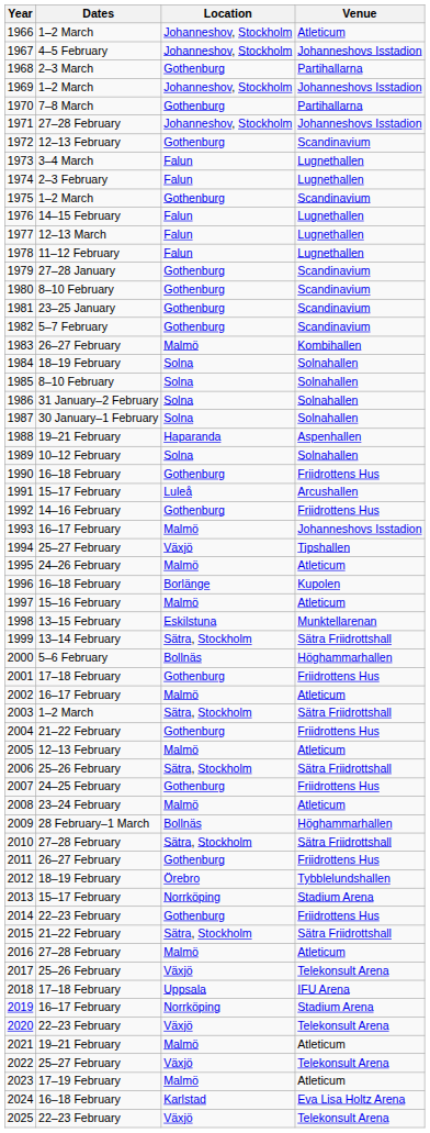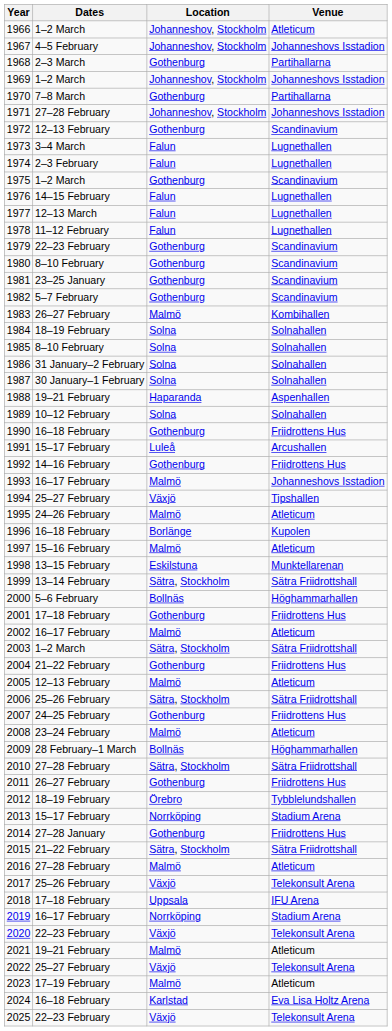 <table class = "wikitable sortable">
 <tr>
 <th>Year</th>
 <th>Dates</th>
 <th>Location</th>
 <th>Venue</th>
 </tr>
 <tr>
 <td>1966</td>
 <td>1–2 March</td>
 <td><a href='#'>Johanneshov</a>, <a href='#'>Stockholm</a></td>
 <td><a href='#'>Atleticum</a></td>
 </tr>
 <tr>
 <td>1967</td>
 <td>4–5 February</td>
 <td><a href='#'>Johanneshov</a>, <a href='#'>Stockholm</a></td>
 <td><a href='#'>Johanneshovs Isstadion</a></td>
 </tr>
 <tr>
 <td>1968</td>
 <td>2–3 March</td>
 <td><a href='#'>Gothenburg</a></td>
 <td><a href='#'>Partihallarna</a></td>
 </tr>
 <tr>
 <td>1969</td>
 <td>1–2 March</td>
 <td><a href='#'>Johanneshov</a>, <a href='#'>Stockholm</a></td>
 <td><a href='#'>Johanneshovs Isstadion</a></td>
 </tr>
 <tr>
 <td>1970</td>
 <td>7–8 March</td>
 <td><a href='#'>Gothenburg</a></td>
 <td><a href='#'>Partihallarna</a></td>
 </tr>
 <tr>
 <td>1971</td>
 <td>27–28 February</td>
 <td><a href='#'>Johanneshov</a>, <a href='#'>Stockholm</a></td>
 <td><a href='#'>Johanneshovs Isstadion</a></td>
 </tr>
 <tr>
 <td>1972</td>
 <td>12–13 February</td>
 <td><a href='#'>Gothenburg</a></td>
 <td><a href='#'>Scandinavium</a></td>
 </tr>
 <tr>
 <td>1973</td>
 <td>3–4 March</td>
 <td><a href='#'>Falun</a></td>
 <td><a href='#'>Lugnethallen</a></td>
 </tr>
 <tr>
 <td>1974</td>
 <td>2–3 February</td>
 <td><a href='#'>Falun</a></td>
 <td><a href='#'>Lugnethallen</a></td>
 </tr>
 <tr>
 <td>1975</td>
 <td>1–2 March</td>
 <td><a href='#'>Gothenburg</a></td>
 <td><a href='#'>Scandinavium</a></td>
 </tr>
 <tr>
 <td>1976</td>
 <td>14–15 February</td>
 <td><a href='#'>Falun</a></td>
 <td><a href='#'>Lugnethallen</a></td>
 </tr>
 <tr>
 <td>1977</td>
 <td>12–13 March</td>
 <td><a href='#'>Falun</a></td>
 <td><a href='#'>Lugnethallen</a></td>
 </tr>
 <tr>
 <td>1978</td>
 <td>11–12 February</td>
 <td><a href='#'>Falun</a></td>
 <td><a href='#'>Lugnethallen</a></td>
 </tr>
 <tr>
 <td>1979</td>
-<td>27–28 January</td>
+<td>22–23 February</td>
 <td><a href='#'>Gothenburg</a></td>
 <td><a href='#'>Scandinavium</a></td>
 </tr>
 <tr>
 <td>1980</td>
 <td>8–10 February</td>
 <td><a href='#'>Gothenburg</a></td>
 <td><a href='#'>Scandinavium</a></td>
 </tr>
 <tr>
 <td>1981</td>
 <td>23–25 January</td>
 <td><a href='#'>Gothenburg</a></td>
 <td><a href='#'>Scandinavium</a></td>
 </tr>
 <tr>
 <td>1982</td>
 <td>5–7 February</td>
 <td><a href='#'>Gothenburg</a></td>
 <td><a href='#'>Scandinavium</a></td>
 </tr>
 <tr>
 <td>1983</td>
 <td>26–27 February</td>
 <td><a href='#'>Malmö</a></td>
 <td><a href='#'>Kombihallen</a></td>
 </tr>
 <tr>
 <td>1984</td>
 <td>18–19 February</td>
 <td><a href='#'>Solna</a></td>
 <td><a href='#'>Solnahallen</a></td>
 </tr>
 <tr>
 <td>1985</td>
 <td>8–10 February</td>
 <td><a href='#'>Solna</a></td>
 <td><a href='#'>Solnahallen</a></td>
 </tr>
 <tr>
 <td>1986</td>
 <td>31 January–2 February</td>
 <td><a href='#'>Solna</a></td>
 <td><a href='#'>Solnahallen</a></td>
 </tr>
 <tr>
 <td>1987</td>
 <td>30 January–1 February</td>
 <td><a href='#'>Solna</a></td>
 <td><a href='#'>Solnahallen</a></td>
 </tr>
 <tr>
 <td>1988</td>
 <td>19–21 February</td>
 <td><a href='#'>Haparanda</a></td>
 <td><a href='#'>Aspenhallen</a></td>
 </tr>
 <tr>
 <td>1989</td>
 <td>10–12 February</td>
 <td><a href='#'>Solna</a></td>
 <td><a href='#'>Solnahallen</a></td>
 </tr>
 <tr>
 <td>1990</td>
 <td>16–18 February</td>
 <td><a href='#'>Gothenburg</a></td>
 <td><a href='#'>Friidrottens Hus</a></td>
 </tr>
 <tr>
 <td>1991</td>
 <td>15–17 February</td>
 <td><a href='#'>Luleå</a></td>
 <td><a href='#'>Arcushallen</a></td>
 </tr>
 <tr>
 <td>1992</td>
 <td>14–16 February</td>
 <td><a href='#'>Gothenburg</a></td>
 <td><a href='#'>Friidrottens Hus</a></td>
 </tr>
 <tr>
 <td>1993</td>
 <td>16–17 February</td>
 <td><a href='#'>Malmö</a></td>
 <td><a href='#'>Johanneshovs Isstadion</a></td>
 </tr>
 <tr>
 <td>1994</td>
 <td>25–27 February</td>
 <td><a href='#'>Växjö</a></td>
 <td><a href='#'>Tipshallen</a></td>
 </tr>
 <tr>
 <td>1995</td>
 <td>24–26 February</td>
 <td><a href='#'>Malmö</a></td>
 <td><a href='#'>Atleticum</a></td>
 </tr>
 <tr>
 <td>1996</td>
 <td>16–18 February</td>
 <td><a href='#'>Borlänge</a></td>
 <td><a href='#'>Kupolen</a></td>
 </tr>
 <tr>
 <td>1997</td>
 <td>15–16 February</td>
 <td><a href='#'>Malmö</a></td>
 <td><a href='#'>Atleticum</a></td>
 </tr>
 <tr>
 <td>1998</td>
 <td>13–15 February</td>
 <td><a href='#'>Eskilstuna</a></td>
 <td><a href='#'>Munktellarenan</a></td>
 </tr>
 <tr>
 <td>1999</td>
 <td>13–14 February</td>
 <td><a href='#'>Sätra</a>, <a href='#'>Stockholm</a></td>
 <td><a href='#'>Sätra Friidrottshall</a></td>
 </tr>
 <tr>
 <td>2000</td>
 <td>5–6 February</td>
 <td><a href='#'>Bollnäs</a></td>
 <td><a href='#'>Höghammarhallen</a></td>
 </tr>
 <tr>
 <td>2001</td>
 <td>17–18 February</td>
 <td><a href='#'>Gothenburg</a></td>
 <td><a href='#'>Friidrottens Hus</a></td>
 </tr>
 <tr>
 <td>2002</td>
 <td>16–17 February</td>
 <td><a href='#'>Malmö</a></td>
 <td><a href='#'>Atleticum</a></td>
 </tr>
 <tr>
 <td>2003</td>
 <td>1–2 March</td>
 <td><a href='#'>Sätra</a>, <a href='#'>Stockholm</a></td>
 <td><a href='#'>Sätra Friidrottshall</a></td>
 </tr>
 <tr>
 <td>2004</td>
 <td>21–22 February</td>
 <td><a href='#'>Gothenburg</a></td>
 <td><a href='#'>Friidrottens Hus</a></td>
 </tr>
 <tr>
 <td>2005</td>
 <td>12–13 February</td>
 <td><a href='#'>Malmö</a></td>
 <td><a href='#'>Atleticum</a></td>
 </tr>
 <tr>
 <td>2006</td>
 <td>25–26 February</td>
 <td><a href='#'>Sätra</a>, <a href='#'>Stockholm</a></td>
 <td><a href='#'>Sätra Friidrottshall</a></td>
 </tr>
 <tr>
 <td>2007</td>
 <td>24–25 February</td>
 <td><a href='#'>Gothenburg</a></td>
 <td><a href='#'>Friidrottens Hus</a></td>
 </tr>
 <tr>
 <td>2008</td>
 <td>23–24 February</td>
 <td><a href='#'>Malmö</a></td>
 <td><a href='#'>Atleticum</a></td>
 </tr>
 <tr>
 <td>2009</td>
 <td>28 February–1 March</td>
 <td><a href='#'>Bollnäs</a></td>
 <td><a href='#'>Höghammarhallen</a></td>
 </tr>
 <tr>
 <td>2010</td>
 <td>27–28 February</td>
 <td><a href='#'>Sätra</a>, <a href='#'>Stockholm</a></td>
 <td><a href='#'>Sätra Friidrottshall</a></td>
 </tr>
 <tr>
 <td>2011</td>
 <td>26–27 February</td>
 <td><a href='#'>Gothenburg</a></td>
 <td><a href='#'>Friidrottens Hus</a></td>
 </tr>
 <tr>
 <td>2012</td>
 <td>18–19 February</td>
 <td><a href='#'>Örebro</a></td>
 <td><a href='#'>Tybblelundshallen</a></td>
 </tr>
 <tr>
 <td>2013</td>
 <td>15–17 February</td>
 <td><a href='#'>Norrköping</a></td>
 <td><a href='#'>Stadium Arena</a></td>
 </tr>
 <tr>
 <td>2014</td>
-<td>22–23 February</td>
+<td>27–28 January</td>
 <td><a href='#'>Gothenburg</a></td>
 <td><a href='#'>Friidrottens Hus</a></td>
 </tr>
 <tr>
 <td>2015</td>
 <td>21–22 February</td>
 <td><a href='#'>Sätra</a>, <a href='#'>Stockholm</a></td>
 <td><a href='#'>Sätra Friidrottshall</a></td>
 </tr>
 <tr>
 <td>2016</td>
 <td>27–28 February</td>
 <td><a href='#'>Malmö</a></td>
 <td><a href='#'>Atleticum</a></td>
 </tr>
 <tr>
 <td>2017</td>
 <td>25–26 February</td>
 <td><a href='#'>Växjö</a></td>
 <td><a href='#'>Telekonsult Arena</a></td>
 </tr>
 <tr>
 <td>2018</td>
 <td>17–18 February</td>
 <td><a href='#'>Uppsala</a></td>
 <td><a href='#'>IFU Arena</a></td>
 </tr>
 <tr>
 <td><a href='#'>2019</a></td>
 <td>16–17 February</td>
 <td><a href='#'>Norrköping</a></td>
 <td><a href='#'>Stadium Arena</a></td>
 </tr>
 <tr>
 <td><a href='#'>2020</a></td>
 <td>22–23 February</td>
 <td><a href='#'>Växjö</a></td>
 <td><a href='#'>Telekonsult Arena</a></td>
 </tr>
 <tr>
 <td>2021</td>
 <td>19–21 February</td>
 <td><a href='#'>Malmö</a></td>
 <td>Atleticum</td>
 </tr>
 <tr>
 <td>2022</td>
 <td>25–27 February</td>
 <td><a href='#'>Växjö</a></td>
 <td><a href='#'>Telekonsult Arena</a></td>
 </tr>
 <tr>
 <td>2023</td>
 <td>17–19 February</td>
 <td><a href='#'>Malmö</a></td>
 <td>Atleticum</td>
 </tr>
 <tr>
 <td>2024</td>
 <td>16–18 February</td>
 <td><a href='#'>Karlstad</a></td>
 <td><a href='#'>Eva Lisa Holtz Arena</a></td>
 </tr>
 <tr>
 <td>2025</td>
 <td>22–23 February</td>
 <td><a href='#'>Växjö</a></td>
 <td><a href='#'>Telekonsult Arena</a></td>
 </tr>
 </table>
